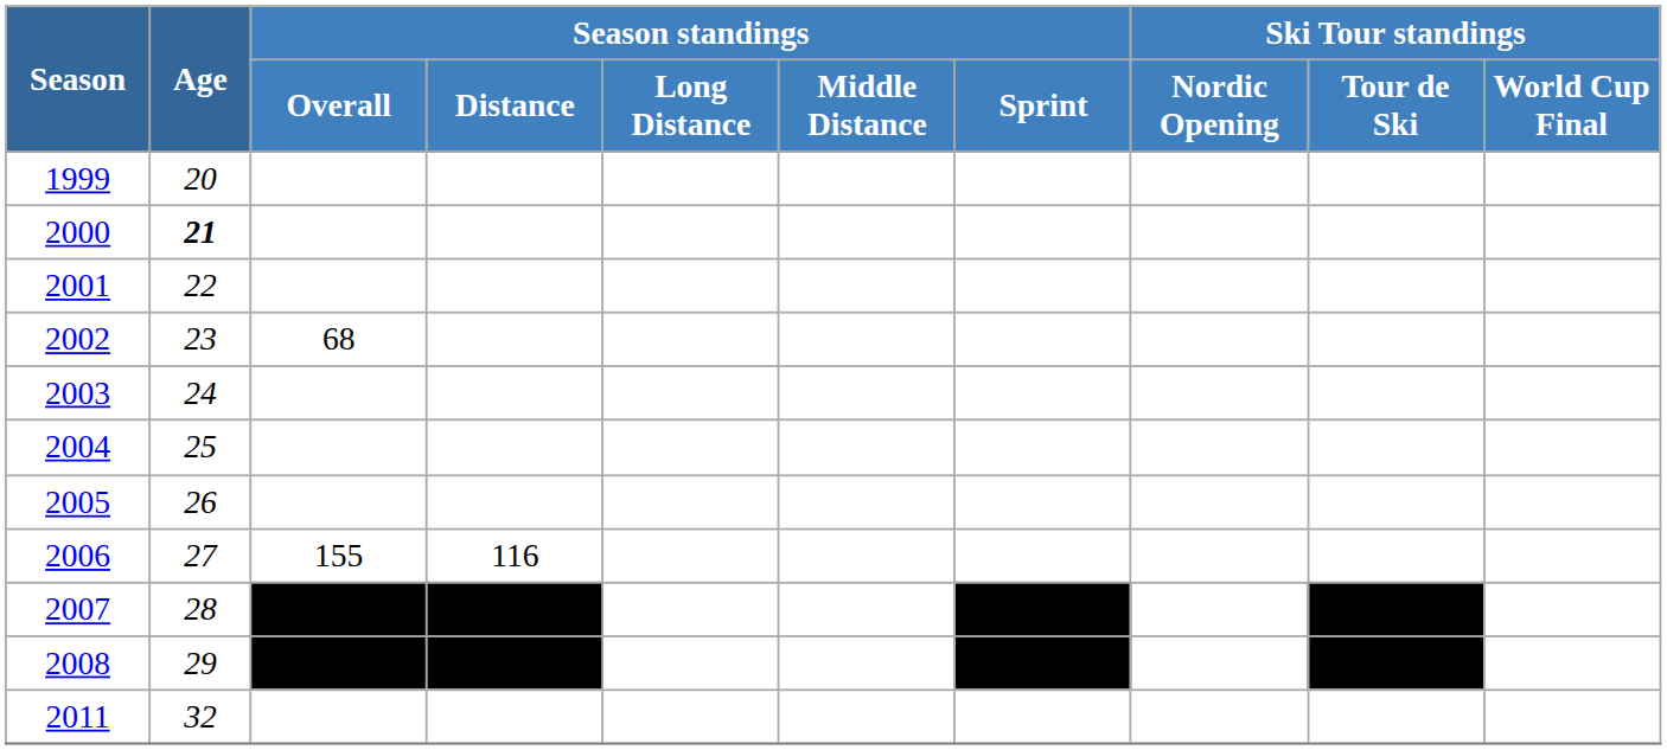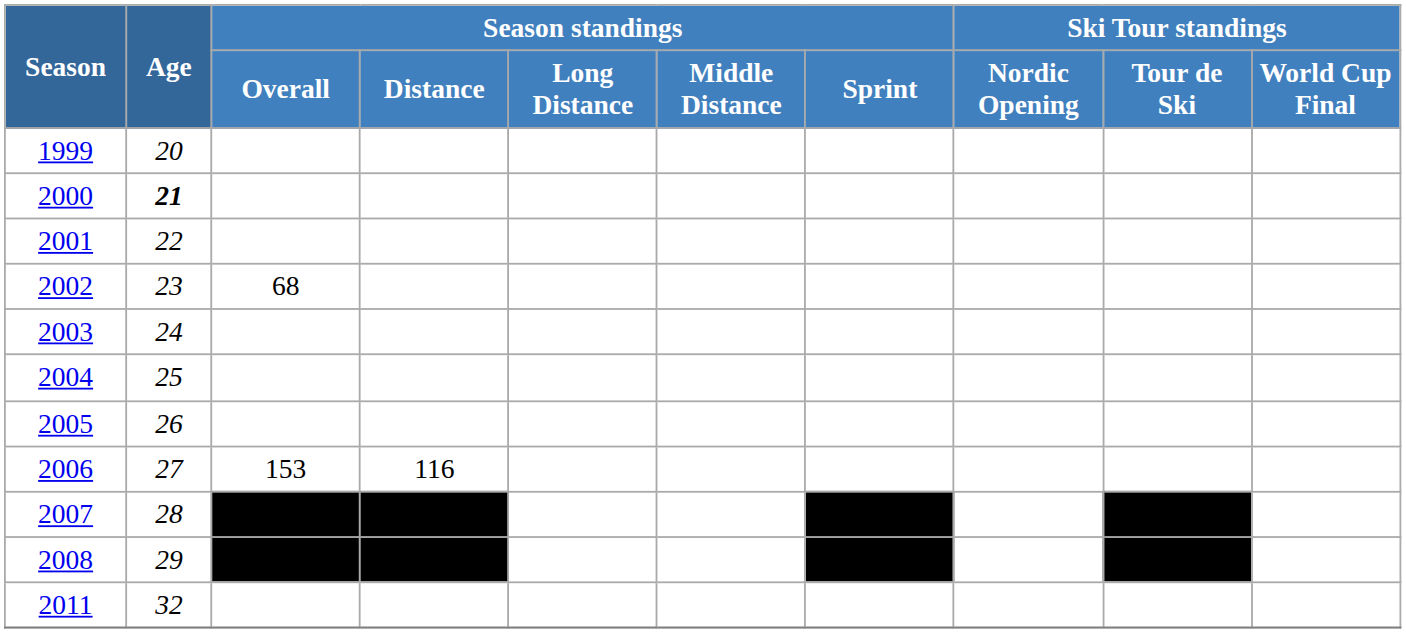 <table class="wikitable" style="font-size:95%; text-align:center; border:grey solid 1px; border-collapse:collapse; background:#ffffff;">
 <tr>
 <th style="background-color:#369; color:white; width:60px;" rowspan="2"> Season </th>
 <th style="background-color:#369; color:white; width:40px;" rowspan="2"> Age </th>
 <th style="background-color:#4180be; color:white;" colspan="5">Season standings</th>
 <th style="background-color:#4180be; color:white;" colspan="3">Ski Tour standings</th>
 </tr>
 <tr>
 <th style="background-color:#4180be; color:white; width:75px;">Overall</th>
 <th style="background-color:#4180be; color:white; width:75px;">Distance</th>
 <th style="background-color:#4180be; color:white; width:75px;">Long Distance</th>
 <th style="background-color:#4180be; color:white; width:75px;">Middle Distance</th>
 <th style="background-color:#4180be; color:white; width:75px;">Sprint</th>
 <th style="background-color:#4180be; color:white; width:75px;">Nordic<br>Opening</th>
 <th style="background-color:#4180be; color:white; width:75px;">Tour de<br>Ski</th>
 <th style="background-color:#4180be; color:white; width:75px;">World Cup<br>Final</th>
 </tr>
 <tr>
 <td><a href='#'>1999</a></td>
 <td><em>20</em></td>
 <td></td>
 <td></td>
 <td></td>
 <td></td>
 <td></td>
 <td></td>
 <td></td>
 <td></td>
 </tr>
 <tr>
 <td><a href='#'>2000</a></td>
 <td><strong><em>21</em></strong></td>
 <td></td>
 <td></td>
 <td></td>
 <td></td>
 <td></td>
 <td></td>
 <td></td>
 <td></td>
 </tr>
 <tr>
 <td><a href='#'>2001</a></td>
 <td><em>22</em></td>
 <td></td>
 <td></td>
 <td></td>
 <td></td>
 <td></td>
 <td></td>
 <td></td>
 <td></td>
 </tr>
 <tr>
 <td><a href='#'>2002</a></td>
 <td><em>23</em></td>
 <td>68</td>
 <td></td>
 <td></td>
 <td></td>
 <td></td>
 <td></td>
 <td></td>
 <td></td>
 </tr>
 <tr>
 <td><a href='#'>2003</a></td>
 <td><em>24</em></td>
 <td></td>
 <td></td>
 <td></td>
 <td></td>
 <td></td>
 <td></td>
 <td></td>
 <td></td>
 </tr>
 <tr>
 <td><a href='#'>2004</a></td>
 <td><em>25</em></td>
 <td></td>
 <td></td>
 <td></td>
 <td></td>
 <td></td>
 <td></td>
 <td></td>
 <td></td>
 </tr>
 <tr>
 <td><a href='#'>2005</a></td>
 <td><em>26</em></td>
 <td></td>
 <td></td>
 <td></td>
 <td></td>
 <td></td>
 <td></td>
 <td></td>
 <td></td>
 </tr>
 <tr>
 <td><a href='#'>2006</a></td>
 <td><em>27</em></td>
-<td>155</td>
+<td>153</td>
 <td>116</td>
 <td></td>
 <td></td>
 <td></td>
 <td></td>
 <td></td>
 <td></td>
 </tr>
 <tr>
 <td><a href='#'>2007</a></td>
 <td><em>28</em></td>
 <td style="background:#000000; color:white"></td>
 <td style="background:#000000; color:white"></td>
 <td></td>
 <td></td>
 <td style="background:#000000; color:white"></td>
 <td></td>
 <td style="background:#000000; color:white"></td>
 <td></td>
 </tr>
 <tr>
 <td><a href='#'>2008</a></td>
 <td><em>29</em></td>
 <td style="background:#000000; color:white"></td>
 <td style="background:#000000; color:white"></td>
 <td></td>
 <td></td>
 <td style="background:#000000; color:white"></td>
 <td></td>
 <td style="background:#000000; color:white"></td>
 <td></td>
 </tr>
 <tr>
 <td><a href='#'>2011</a></td>
 <td><em>32</em></td>
 <td></td>
 <td></td>
 <td></td>
 <td></td>
 <td></td>
 <td></td>
 <td></td>
 <td></td>
 </tr>
 <tr>
 </tr>
 </table>
